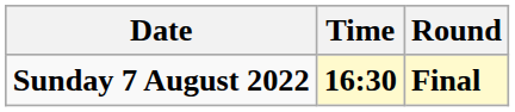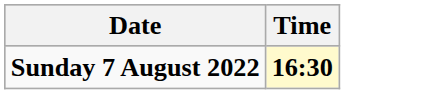 <table class="wikitable">
 <tr>
 <th>Date</th>
 <th>Time</th>
-<th>Round</th>
 </tr>
 <tr>
 <td><strong>Sunday 7 August 2022</strong></td>
 <td style=background:lemonchiffon><strong>16:30</strong></td>
-<td style=background:lemonchiffon><strong>Final</strong></td>
 </tr>
 </table>
